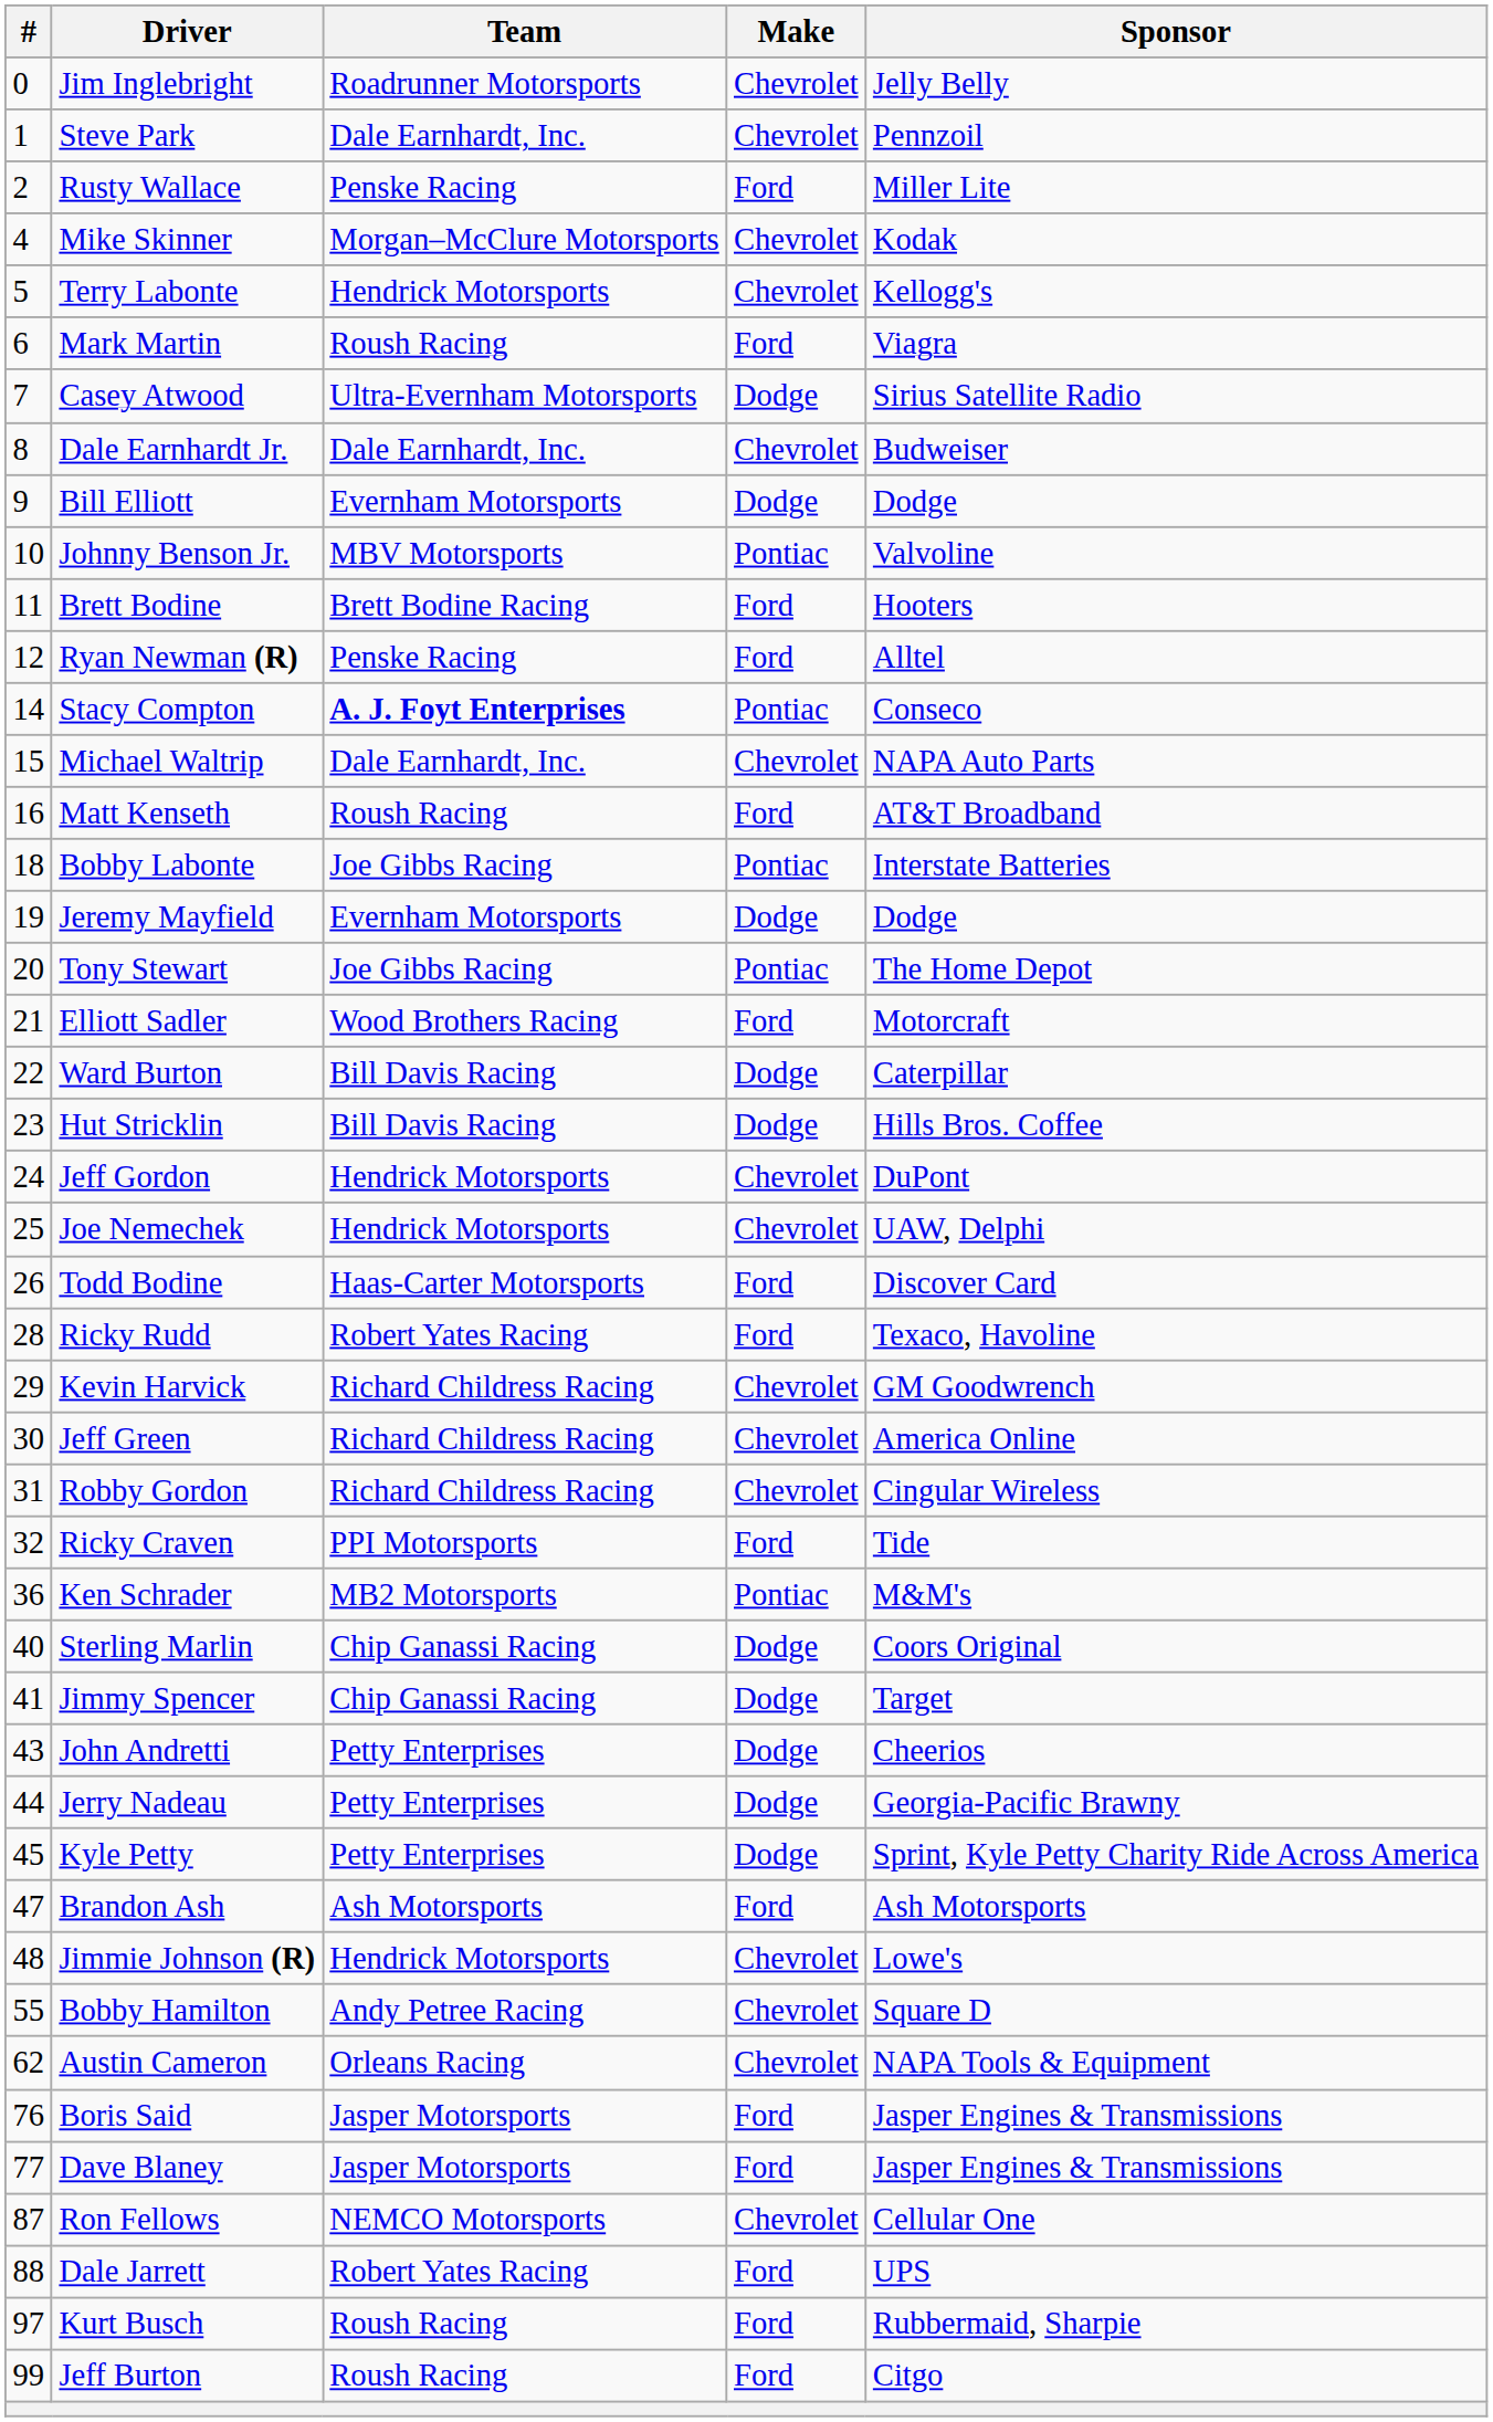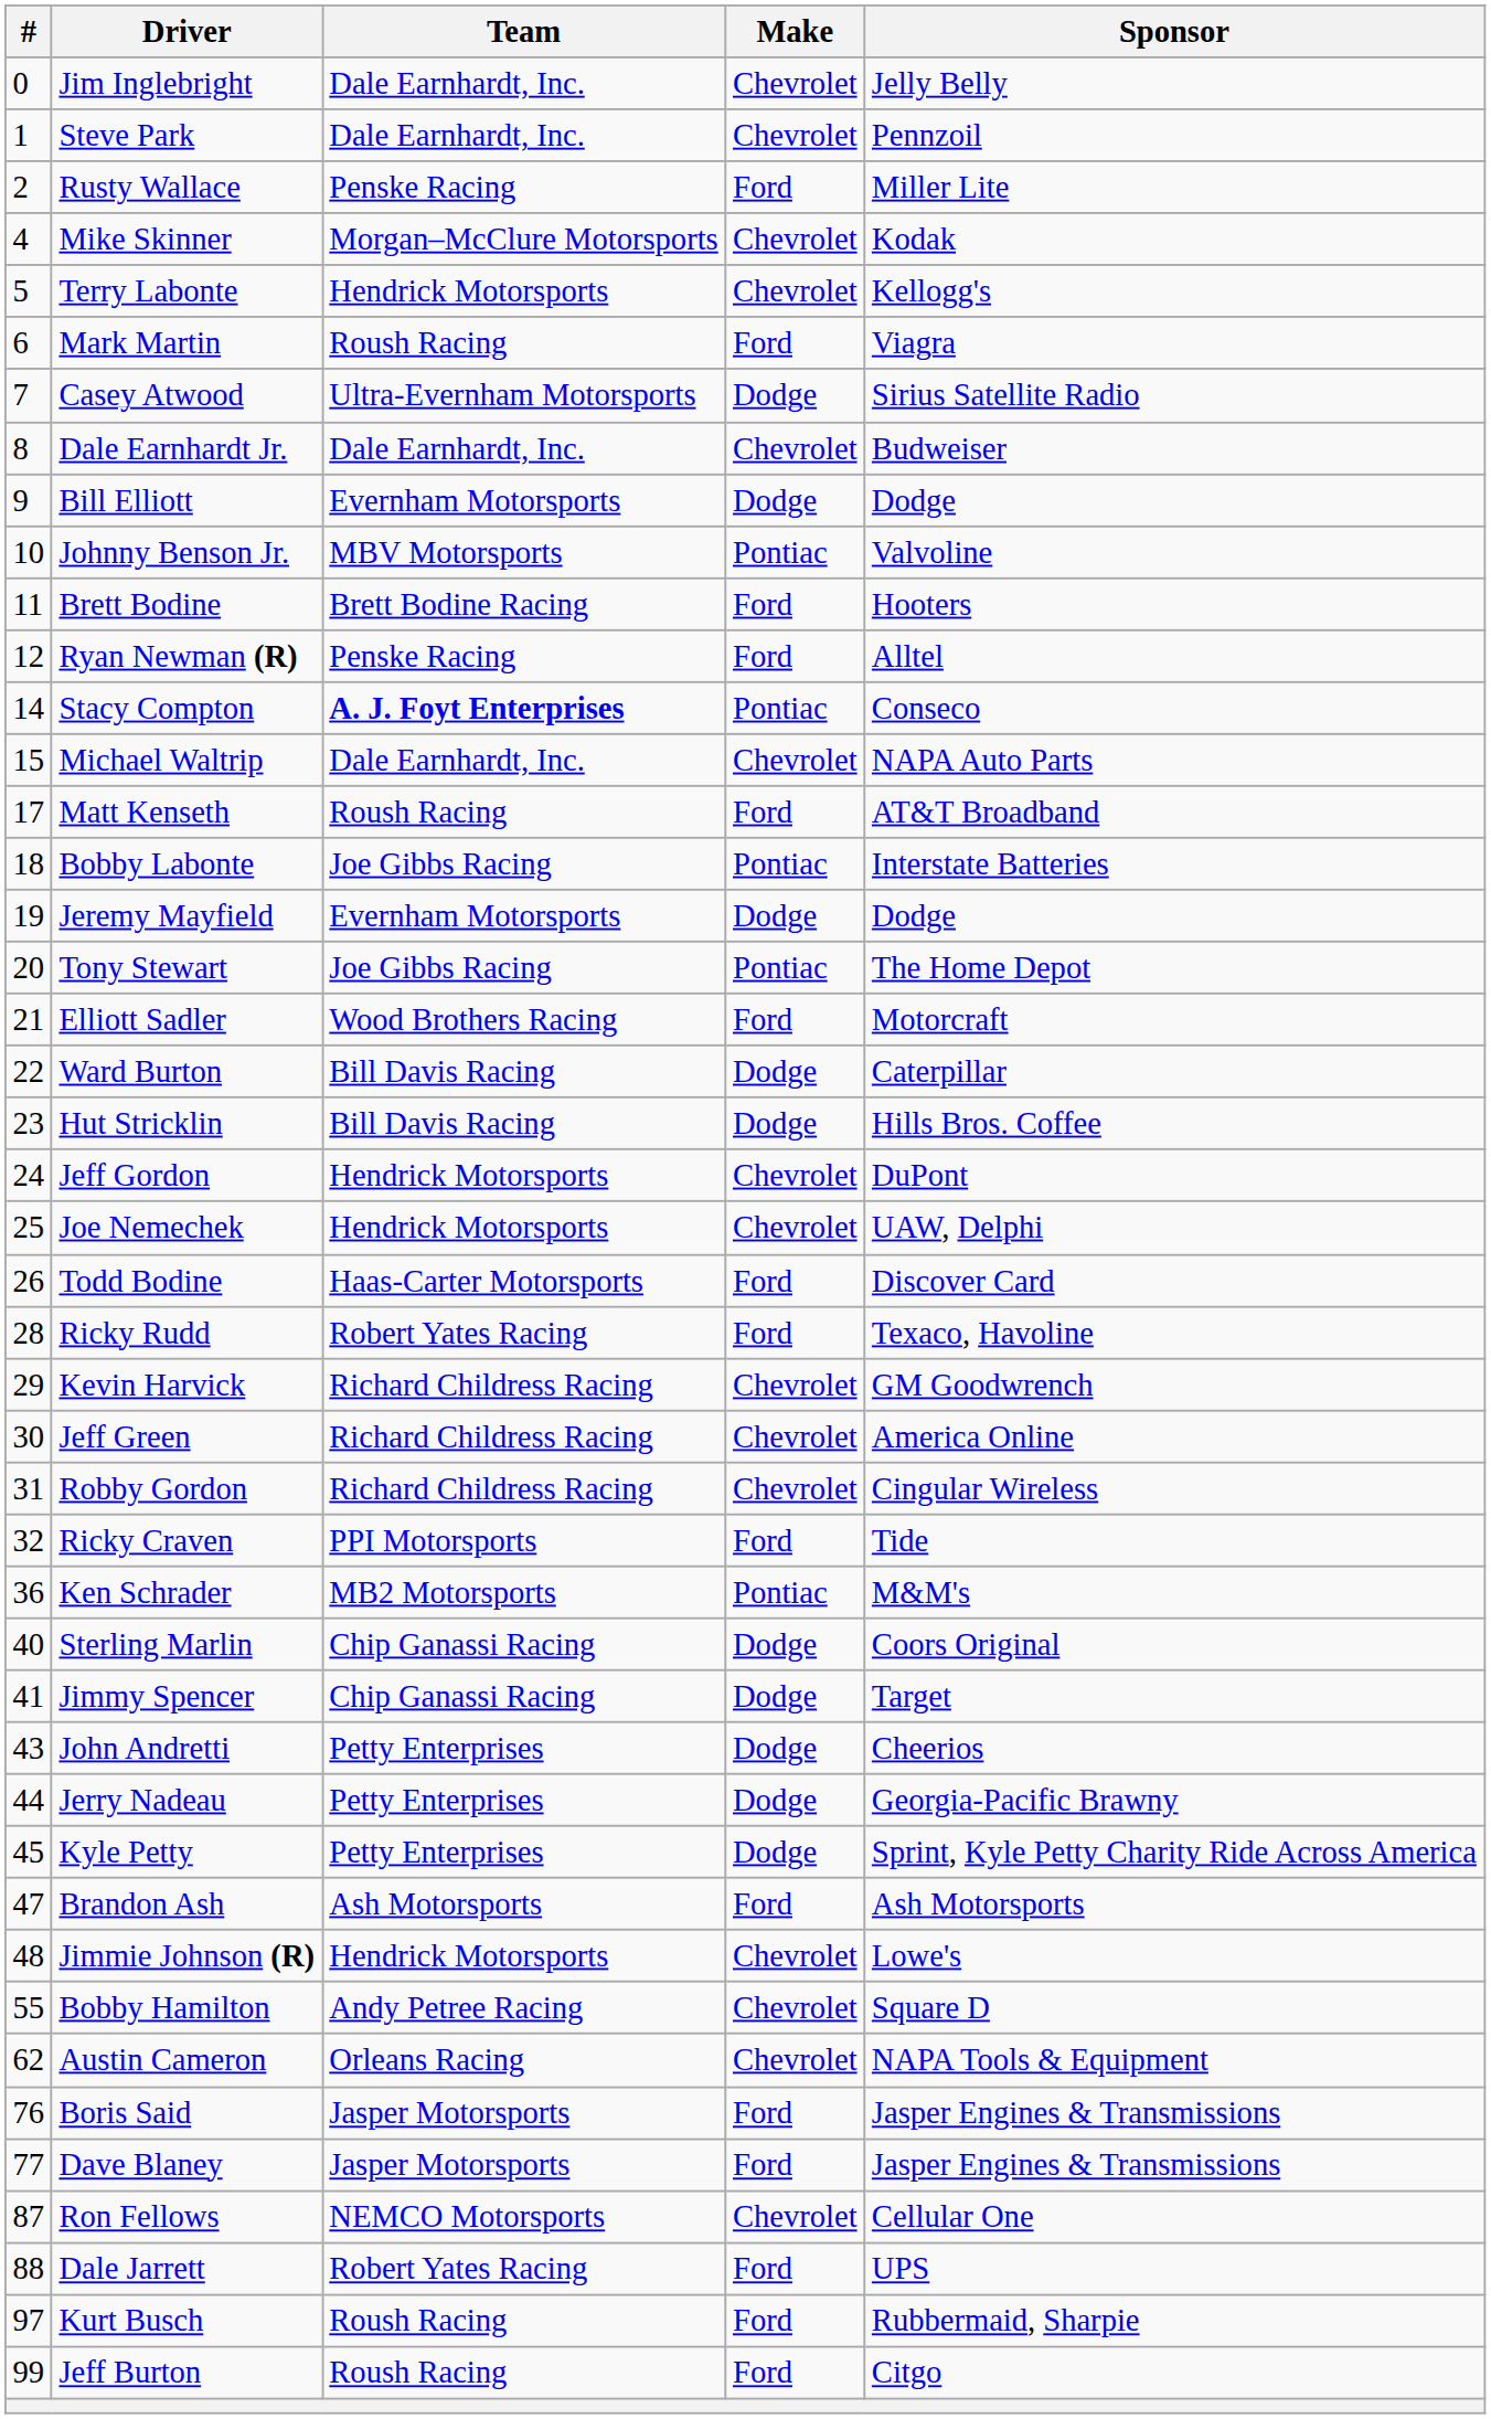 <table class="wikitable" style="font-size:95%">
 <tr>
 <th>#</th>
 <th>Driver</th>
 <th>Team</th>
 <th>Make</th>
 <th>Sponsor</th>
 </tr>
 <tr>
 <td>0</td>
 <td><a href='#'>Jim Inglebright</a></td>
-<td><a href='#'>Roadrunner Motorsports</a></td>
+<td><a href='#'>Dale Earnhardt, Inc.</a></td>
 <td><a href='#'>Chevrolet</a></td>
 <td><a href='#'>Jelly Belly</a></td>
 </tr>
 <tr>
 <td>1</td>
 <td><a href='#'>Steve Park</a></td>
 <td><a href='#'>Dale Earnhardt, Inc.</a></td>
 <td><a href='#'>Chevrolet</a></td>
 <td><a href='#'>Pennzoil</a></td>
 </tr>
 <tr>
 <td>2</td>
 <td><a href='#'>Rusty Wallace</a></td>
 <td><a href='#'>Penske Racing</a></td>
 <td><a href='#'>Ford</a></td>
 <td><a href='#'>Miller Lite</a></td>
 </tr>
 <tr>
 <td>4</td>
 <td><a href='#'>Mike Skinner</a></td>
 <td><a href='#'>Morgan–McClure Motorsports</a></td>
 <td><a href='#'>Chevrolet</a></td>
 <td><a href='#'>Kodak</a></td>
 </tr>
 <tr>
 <td>5</td>
 <td><a href='#'>Terry Labonte</a></td>
 <td><a href='#'>Hendrick Motorsports</a></td>
 <td><a href='#'>Chevrolet</a></td>
 <td><a href='#'>Kellogg's</a></td>
 </tr>
 <tr>
 <td>6</td>
 <td><a href='#'>Mark Martin</a></td>
 <td><a href='#'>Roush Racing</a></td>
 <td><a href='#'>Ford</a></td>
 <td><a href='#'>Viagra</a></td>
 </tr>
 <tr>
 <td>7</td>
 <td><a href='#'>Casey Atwood</a></td>
 <td><a href='#'>Ultra-Evernham Motorsports</a></td>
 <td><a href='#'>Dodge</a></td>
 <td><a href='#'>Sirius Satellite Radio</a></td>
 </tr>
 <tr>
 <td>8</td>
 <td><a href='#'>Dale Earnhardt Jr.</a></td>
 <td><a href='#'>Dale Earnhardt, Inc.</a></td>
 <td><a href='#'>Chevrolet</a></td>
 <td><a href='#'>Budweiser</a></td>
 </tr>
 <tr>
 <td>9</td>
 <td><a href='#'>Bill Elliott</a></td>
 <td><a href='#'>Evernham Motorsports</a></td>
 <td><a href='#'>Dodge</a></td>
 <td><a href='#'>Dodge</a></td>
 </tr>
 <tr>
 <td>10</td>
 <td><a href='#'>Johnny Benson Jr.</a></td>
 <td><a href='#'>MBV Motorsports</a></td>
 <td><a href='#'>Pontiac</a></td>
 <td><a href='#'>Valvoline</a></td>
 </tr>
 <tr>
 <td>11</td>
 <td><a href='#'>Brett Bodine</a></td>
 <td><a href='#'>Brett Bodine Racing</a></td>
 <td><a href='#'>Ford</a></td>
 <td><a href='#'>Hooters</a></td>
 </tr>
 <tr>
 <td>12</td>
 <td><a href='#'>Ryan Newman</a> <strong>(R)</strong></td>
 <td><a href='#'>Penske Racing</a></td>
 <td><a href='#'>Ford</a></td>
 <td><a href='#'>Alltel</a></td>
 </tr>
 <tr>
 <td>14</td>
 <td><a href='#'>Stacy Compton</a></td>
 <td><strong><a href='#'>A. J. Foyt Enterprises</a></strong></td>
 <td><a href='#'>Pontiac</a></td>
 <td><a href='#'>Conseco</a></td>
 </tr>
 <tr>
 <td>15</td>
 <td><a href='#'>Michael Waltrip</a></td>
 <td><a href='#'>Dale Earnhardt, Inc.</a></td>
 <td><a href='#'>Chevrolet</a></td>
 <td><a href='#'>NAPA Auto Parts</a></td>
 </tr>
 <tr>
-<td>16</td>
+<td>17</td>
 <td><a href='#'>Matt Kenseth</a></td>
 <td><a href='#'>Roush Racing</a></td>
 <td><a href='#'>Ford</a></td>
 <td><a href='#'>AT&T Broadband</a></td>
 </tr>
 <tr>
 <td>18</td>
 <td><a href='#'>Bobby Labonte</a></td>
 <td><a href='#'>Joe Gibbs Racing</a></td>
 <td><a href='#'>Pontiac</a></td>
 <td><a href='#'>Interstate Batteries</a></td>
 </tr>
 <tr>
 <td>19</td>
 <td><a href='#'>Jeremy Mayfield</a></td>
 <td><a href='#'>Evernham Motorsports</a></td>
 <td><a href='#'>Dodge</a></td>
 <td><a href='#'>Dodge</a></td>
 </tr>
 <tr>
 <td>20</td>
 <td><a href='#'>Tony Stewart</a></td>
 <td><a href='#'>Joe Gibbs Racing</a></td>
 <td><a href='#'>Pontiac</a></td>
 <td><a href='#'>The Home Depot</a></td>
 </tr>
 <tr>
 <td>21</td>
 <td><a href='#'>Elliott Sadler</a></td>
 <td><a href='#'>Wood Brothers Racing</a></td>
 <td><a href='#'>Ford</a></td>
 <td><a href='#'>Motorcraft</a></td>
 </tr>
 <tr>
 <td>22</td>
 <td><a href='#'>Ward Burton</a></td>
 <td><a href='#'>Bill Davis Racing</a></td>
 <td><a href='#'>Dodge</a></td>
 <td><a href='#'>Caterpillar</a></td>
 </tr>
 <tr>
 <td>23</td>
 <td><a href='#'>Hut Stricklin</a></td>
 <td><a href='#'>Bill Davis Racing</a></td>
 <td><a href='#'>Dodge</a></td>
 <td><a href='#'>Hills Bros. Coffee</a></td>
 </tr>
 <tr>
 <td>24</td>
 <td><a href='#'>Jeff Gordon</a></td>
 <td><a href='#'>Hendrick Motorsports</a></td>
 <td><a href='#'>Chevrolet</a></td>
 <td><a href='#'>DuPont</a></td>
 </tr>
 <tr>
 <td>25</td>
 <td><a href='#'>Joe Nemechek</a></td>
 <td><a href='#'>Hendrick Motorsports</a></td>
 <td><a href='#'>Chevrolet</a></td>
 <td><a href='#'>UAW</a>, <a href='#'>Delphi</a></td>
 </tr>
 <tr>
 <td>26</td>
 <td><a href='#'>Todd Bodine</a></td>
 <td><a href='#'>Haas-Carter Motorsports</a></td>
 <td><a href='#'>Ford</a></td>
 <td><a href='#'>Discover Card</a></td>
 </tr>
 <tr>
 <td>28</td>
 <td><a href='#'>Ricky Rudd</a></td>
 <td><a href='#'>Robert Yates Racing</a></td>
 <td><a href='#'>Ford</a></td>
 <td><a href='#'>Texaco</a>, <a href='#'>Havoline</a></td>
 </tr>
 <tr>
 <td>29</td>
 <td><a href='#'>Kevin Harvick</a></td>
 <td><a href='#'>Richard Childress Racing</a></td>
 <td><a href='#'>Chevrolet</a></td>
 <td><a href='#'>GM Goodwrench</a></td>
 </tr>
 <tr>
 <td>30</td>
 <td><a href='#'>Jeff Green</a></td>
 <td><a href='#'>Richard Childress Racing</a></td>
 <td><a href='#'>Chevrolet</a></td>
 <td><a href='#'>America Online</a></td>
 </tr>
 <tr>
 <td>31</td>
 <td><a href='#'>Robby Gordon</a></td>
 <td><a href='#'>Richard Childress Racing</a></td>
 <td><a href='#'>Chevrolet</a></td>
 <td><a href='#'>Cingular Wireless</a></td>
 </tr>
 <tr>
 <td>32</td>
 <td><a href='#'>Ricky Craven</a></td>
 <td><a href='#'>PPI Motorsports</a></td>
 <td><a href='#'>Ford</a></td>
 <td><a href='#'>Tide</a></td>
 </tr>
 <tr>
 <td>36</td>
 <td><a href='#'>Ken Schrader</a></td>
 <td><a href='#'>MB2 Motorsports</a></td>
 <td><a href='#'>Pontiac</a></td>
 <td><a href='#'>M&M's</a></td>
 </tr>
 <tr>
 <td>40</td>
 <td><a href='#'>Sterling Marlin</a></td>
 <td><a href='#'>Chip Ganassi Racing</a></td>
 <td><a href='#'>Dodge</a></td>
 <td><a href='#'>Coors Original</a></td>
 </tr>
 <tr>
 <td>41</td>
 <td><a href='#'>Jimmy Spencer</a></td>
 <td><a href='#'>Chip Ganassi Racing</a></td>
 <td><a href='#'>Dodge</a></td>
 <td><a href='#'>Target</a></td>
 </tr>
 <tr>
 <td>43</td>
 <td><a href='#'>John Andretti</a></td>
 <td><a href='#'>Petty Enterprises</a></td>
 <td><a href='#'>Dodge</a></td>
 <td><a href='#'>Cheerios</a></td>
 </tr>
 <tr>
 <td>44</td>
 <td><a href='#'>Jerry Nadeau</a></td>
 <td><a href='#'>Petty Enterprises</a></td>
 <td><a href='#'>Dodge</a></td>
 <td><a href='#'>Georgia-Pacific Brawny</a></td>
 </tr>
 <tr>
 <td>45</td>
 <td><a href='#'>Kyle Petty</a></td>
 <td><a href='#'>Petty Enterprises</a></td>
 <td><a href='#'>Dodge</a></td>
 <td><a href='#'>Sprint</a>, <a href='#'>Kyle Petty Charity Ride Across America</a></td>
 </tr>
 <tr>
 <td>47</td>
 <td><a href='#'>Brandon Ash</a></td>
 <td><a href='#'>Ash Motorsports</a></td>
 <td><a href='#'>Ford</a></td>
 <td><a href='#'>Ash Motorsports</a></td>
 </tr>
 <tr>
 <td>48</td>
 <td><a href='#'>Jimmie Johnson</a> <strong>(R)</strong></td>
 <td><a href='#'>Hendrick Motorsports</a></td>
 <td><a href='#'>Chevrolet</a></td>
 <td><a href='#'>Lowe's</a></td>
 </tr>
 <tr>
 <td>55</td>
 <td><a href='#'>Bobby Hamilton</a></td>
 <td><a href='#'>Andy Petree Racing</a></td>
 <td><a href='#'>Chevrolet</a></td>
 <td><a href='#'>Square D</a></td>
 </tr>
 <tr>
 <td>62</td>
 <td><a href='#'>Austin Cameron</a></td>
 <td><a href='#'>Orleans Racing</a></td>
 <td><a href='#'>Chevrolet</a></td>
 <td><a href='#'>NAPA Tools & Equipment</a></td>
 </tr>
 <tr>
 <td>76</td>
 <td><a href='#'>Boris Said</a></td>
 <td><a href='#'>Jasper Motorsports</a></td>
 <td><a href='#'>Ford</a></td>
 <td><a href='#'>Jasper Engines & Transmissions</a></td>
 </tr>
 <tr>
 <td>77</td>
 <td><a href='#'>Dave Blaney</a></td>
 <td><a href='#'>Jasper Motorsports</a></td>
 <td><a href='#'>Ford</a></td>
 <td><a href='#'>Jasper Engines & Transmissions</a></td>
 </tr>
 <tr>
 <td>87</td>
 <td><a href='#'>Ron Fellows</a></td>
 <td><a href='#'>NEMCO Motorsports</a></td>
 <td><a href='#'>Chevrolet</a></td>
 <td><a href='#'>Cellular One</a></td>
 </tr>
 <tr>
 <td>88</td>
 <td><a href='#'>Dale Jarrett</a></td>
 <td><a href='#'>Robert Yates Racing</a></td>
 <td><a href='#'>Ford</a></td>
 <td><a href='#'>UPS</a></td>
 </tr>
 <tr>
 <td>97</td>
 <td><a href='#'>Kurt Busch</a></td>
 <td><a href='#'>Roush Racing</a></td>
 <td><a href='#'>Ford</a></td>
 <td><a href='#'>Rubbermaid</a>, <a href='#'>Sharpie</a></td>
 </tr>
 <tr>
 <td>99</td>
 <td><a href='#'>Jeff Burton</a></td>
 <td><a href='#'>Roush Racing</a></td>
 <td><a href='#'>Ford</a></td>
 <td><a href='#'>Citgo</a></td>
 </tr>
 <tr>
 <th colspan="5"></th>
 </tr>
 </table>
